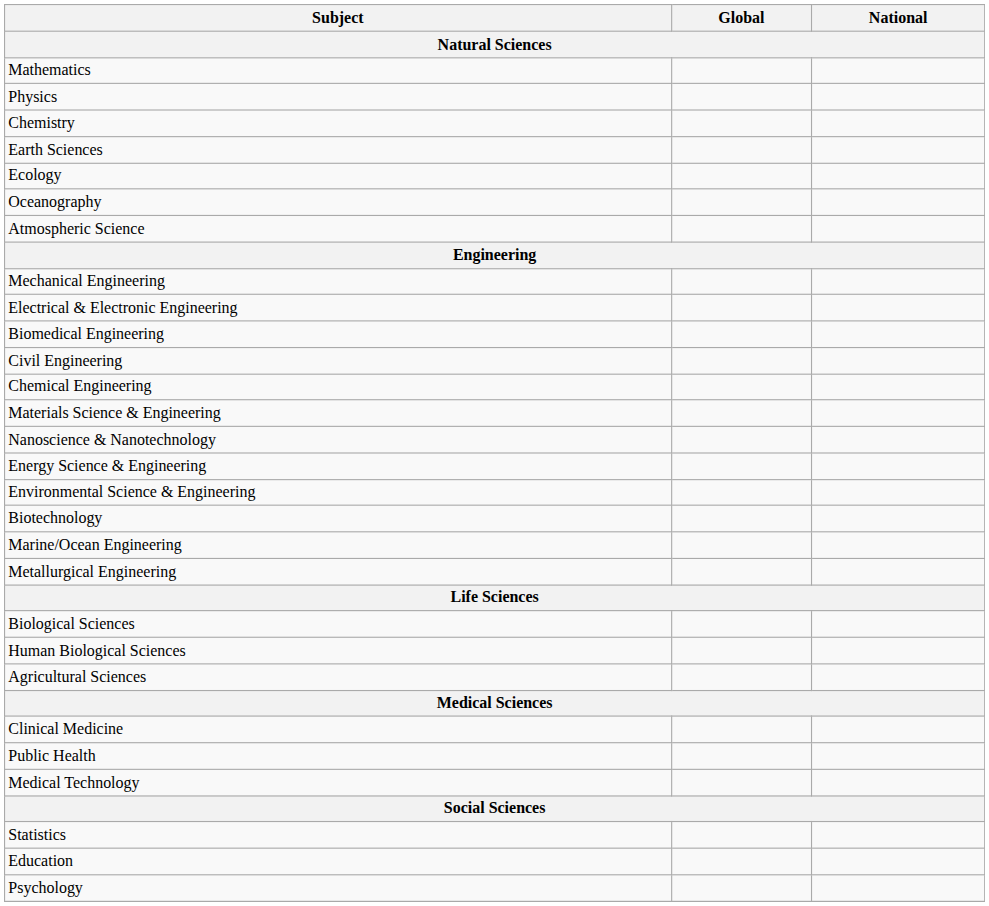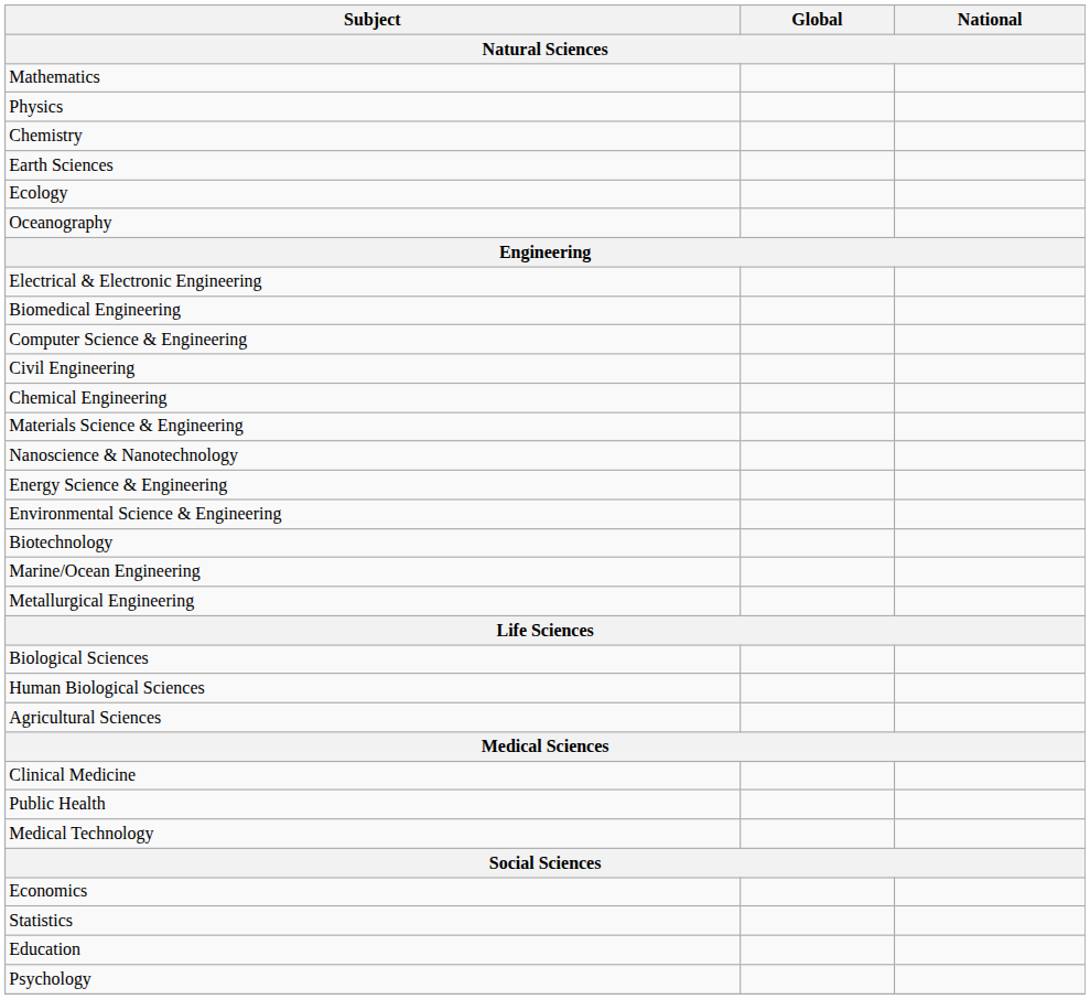 <table class="wikitable sortable" style="width: 100%; font-size: 90%">
 <tr>
 <th>Subject</th>
 <th>Global</th>
 <th>National</th>
 </tr>
 <tr>
 <th colspan="3">Natural Sciences</th>
 </tr>
 <tr>
 <td>Mathematics</td>
 <td data-sort-value="51–75"></td>
 <td data-sort-value="1–2"></td>
 </tr>
 <tr>
 <td>Physics</td>
 <td data-sort-value="44"></td>
 <td data-sort-value="3"></td>
 </tr>
 <tr>
 <td>Chemistry</td>
 <td data-sort-value="51–75"></td>
 <td data-sort-value="2"></td>
 </tr>
 <tr>
 <td>Earth Sciences</td>
 <td data-sort-value="101–150"></td>
 <td data-sort-value="2–4"></td>
 </tr>
 <tr>
 <td>Ecology</td>
 <td data-sort-value="201–300"></td>
 <td data-sort-value="1–2"></td>
 </tr>
 <tr>
 <td>Oceanography</td>
 <td data-sort-value="151–200"></td>
 <td data-sort-value="4"></td>
 </tr>
 <tr>
-<td>Atmospheric Science</td>
-<td data-sort-value="201–300"></td>
-<td data-sort-value="4–6"></td>
-</tr>
-<tr>
 <th colspan="3">Engineering</th>
-</tr>
-<tr>
-<td>Mechanical Engineering</td>
-<td data-sort-value="301–400"></td>
-<td data-sort-value="5–7"></td>
 </tr>
 <tr>
 <td>Electrical & Electronic Engineering</td>
 <td data-sort-value="301–400"></td>
 <td data-sort-value="4–8"></td>
 </tr>
 <tr>
 <td>Biomedical Engineering</td>
 <td data-sort-value="101–150"></td>
 <td data-sort-value="1–2"></td>
+</tr>
+<tr>
+<td>Computer Science & Engineering</td>
+<td data-sort-value="301–400"></td>
+<td data-sort-value="5–6"></td>
 </tr>
 <tr>
 <td>Civil Engineering</td>
 <td data-sort-value="201–300"></td>
 <td data-sort-value="2–6"></td>
 </tr>
 <tr>
 <td>Chemical Engineering</td>
 <td data-sort-value="201–300"></td>
 <td data-sort-value="2–5"></td>
 </tr>
 <tr>
 <td>Materials Science & Engineering</td>
 <td data-sort-value="151–200"></td>
 <td data-sort-value="3–5"></td>
 </tr>
 <tr>
 <td>Nanoscience & Nanotechnology</td>
 <td data-sort-value="201–300"></td>
 <td data-sort-value="2–4"></td>
 </tr>
 <tr>
 <td>Energy Science & Engineering</td>
 <td data-sort-value="151–200"></td>
 <td data-sort-value="2–5"></td>
 </tr>
 <tr>
 <td>Environmental Science & Engineering</td>
 <td data-sort-value="201–300"></td>
 <td data-sort-value="2–3"></td>
 </tr>
 <tr>
 <td>Biotechnology</td>
 <td data-sort-value="201–300"></td>
 <td data-sort-value="3–4"></td>
 </tr>
 <tr>
 <td>Marine/Ocean Engineering</td>
 <td data-sort-value="37"></td>
 <td data-sort-value="1"></td>
 </tr>
 <tr>
 <td>Metallurgical Engineering</td>
 <td data-sort-value="40"></td>
 <td data-sort-value="2"></td>
 </tr>
 <tr>
 <th colspan="3">Life Sciences</th>
 </tr>
 <tr>
 <td>Biological Sciences</td>
 <td data-sort-value="34"></td>
 <td data-sort-value="3"></td>
 </tr>
 <tr>
 <td>Human Biological Sciences</td>
 <td data-sort-value="15"></td>
 <td data-sort-value="1"></td>
 </tr>
 <tr>
 <td>Agricultural Sciences</td>
 <td data-sort-value="301–400"></td>
 <td data-sort-value="1"></td>
 </tr>
 <tr>
 <th colspan="3">Medical Sciences</th>
 </tr>
 <tr>
 <td>Clinical Medicine</td>
 <td data-sort-value="301–400"></td>
 <td data-sort-value="2–3"></td>
 </tr>
 <tr>
 <td>Public Health</td>
 <td data-sort-value="301–400"></td>
 <td data-sort-value="2–4"></td>
 </tr>
 <tr>
 <td>Medical Technology</td>
 <td data-sort-value="301–400"></td>
 <td data-sort-value="1–6"></td>
 </tr>
 <tr>
 <th colspan="3">Social Sciences</th>
 </tr>
 <tr>
+<td>Economics</td>
+<td data-sort-value="301–400"></td>
+<td data-sort-value="2–4"></td>
+</tr>
+<tr>
 <td>Statistics</td>
 <td data-sort-value="151–200"></td>
 <td data-sort-value="2"></td>
 </tr>
 <tr>
 <td>Education</td>
 <td data-sort-value="301–400"></td>
 <td data-sort-value="1"></td>
 </tr>
 <tr>
 <td>Psychology</td>
 <td data-sort-value="301–400"></td>
 <td data-sort-value="2"></td>
 </tr>
 <tr>
 </tr>
 </table>
